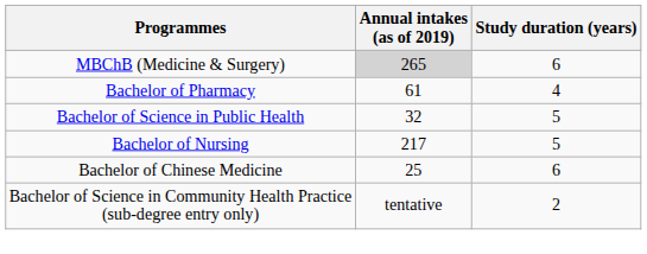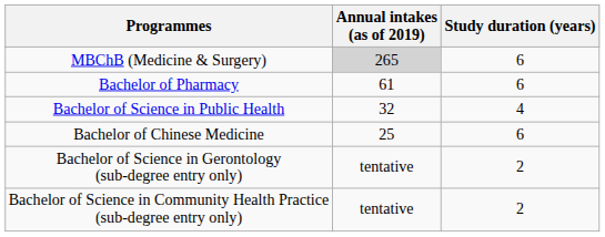 <table class="wikitable" style="float: right;">
 <tr style="background:#ccc">
 <th>Programmes</th>
 <th>Annual intakes<br>(as of 2019)</th>
 <th>Study duration (years)</th>
 </tr>
 <tr align="center">
 <td><a href='#'>MBChB</a> (Medicine & Surgery)</td>
 <td style="background: lightgrey;">265</td>
 <td>6</td>
 </tr>
 <tr align="center">
 <td><a href='#'>Bachelor of Pharmacy</a></td>
 <td>61</td>
-<td>4</td>
+<td>6</td>
 </tr>
 <tr align="center">
 <td><a href='#'>Bachelor of Science in Public Health</a></td>
 <td>32</td>
-<td>5</td>
-</tr>
-<tr align="center">
-<td><a href='#'>Bachelor of Nursing</a></td>
-<td>217</td>
-<td>5</td>
+<td>4</td>
 </tr>
 <tr align="center">
 <td>Bachelor of Chinese Medicine</td>
 <td>25</td>
 <td>6</td>
 </tr>
 <tr align="center">
+<td>Bachelor of Science in Gerontology<br>(sub-degree entry only)</td>
+<td>tentative</td>
+<td>2</td>
+</tr>
+<tr align="center">
 <td>Bachelor of Science in Community Health Practice<br>(sub-degree entry only)</td>
 <td>tentative</td>
 <td>2</td>
 </tr>
 </table>
